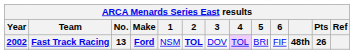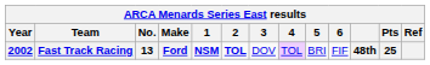 <table class="wikitable" style="text-align:center; font-size:75%">
 <tr>
 <th colspan="15"><a href='#'>ARCA Menards Series East</a> results</th>
 </tr>
 <tr>
 <th>Year</th>
 <th>Team</th>
 <th>No.</th>
 <th>Make</th>
 <th>1</th>
 <th>2</th>
 <th>3</th>
 <th>4</th>
 <th>5</th>
 <th>6</th>
 <th></th>
 <th>Pts</th>
 <th>Ref</th>
 </tr>
 <tr>
 <th><a href='#'>2002</a></th>
 <th><a href='#'>Fast Track Racing</a></th>
 <th>13</th>
 <th><a href='#'>Ford</a></th>
-<td><a href='#'>NSM</a></td>
+<td><strong><a href='#'>NSM</a></strong></td>
 <td><strong><a href='#'>TOL</a></strong></td>
 <td><a href='#'>DOV</a></td>
 <td style="background:#EFCFFF;"><a href='#'>TOL</a><br></td>
 <td><a href='#'>BRI</a></td>
 <td><a href='#'>FIF</a></td>
 <th>48th</th>
-<th>26</th>
+<th>25</th>
 <th></th>
 </tr>
 </table>
